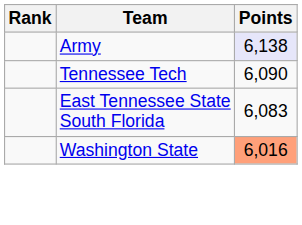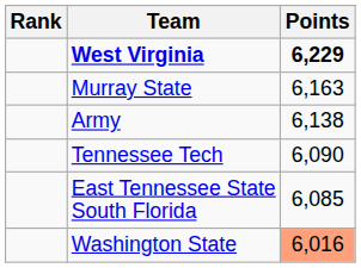 <table class="wikitable sortable" style="text-align:center">
 <tr>
 <th>Rank</th>
 <th>Team</th>
 <th>Points</th>
 </tr>
 <tr>
 <td></td>
+<td align=left><strong><a href='#'>West Virginia</a> </strong></td>
+<td><strong>6,229</strong></td>
+</tr>
+<tr>
+<td></td>
+<td align=left><a href='#'>Murray State</a></td>
+<td>6,163</td>
+</tr>
+<tr>
+<td></td>
 <td align=left><a href='#'>Army</a></td>
-<td style="background: lavender;">6,138</td>
+<td>6,138</td>
 </tr>
 <tr>
 <td></td>
 <td align=left><a href='#'>Tennessee Tech</a></td>
 <td>6,090</td>
 </tr>
 <tr>
 <td></td>
 <td align=left><a href='#'>East Tennessee State</a><br><a href='#'>South Florida</a></td>
-<td>6,083</td>
+<td>6,085</td>
 </tr>
 <tr>
 <td></td>
 <td align=left><a href='#'>Washington State</a></td>
 <td style="background: lightsalmon;">6,016</td>
 </tr>
 </table>
